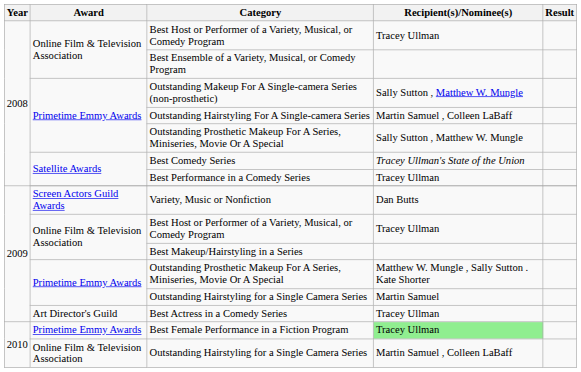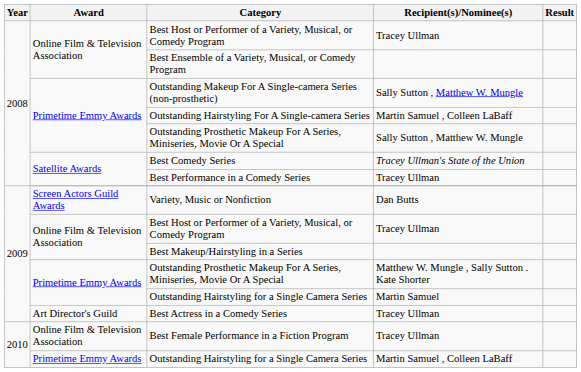 <table class="wikitable sortable">
 <tr>
 <th>Year</th>
 <th>Award</th>
 <th>Category</th>
 <th>Recipient(s)/Nominee(s)</th>
 <th>Result</th>
 </tr>
 <tr>
 <td rowspan=7>2008</td>
 <td rowspan=2>Online Film & Television Association</td>
 <td>Best Host or Performer of a Variety, Musical, or Comedy Program</td>
 <td>Tracey Ullman</td>
 <td></td>
 </tr>
 <tr>
 <td>Best Ensemble of a Variety, Musical, or Comedy Program</td>
 <td></td>
 <td></td>
 </tr>
 <tr>
 <td rowspan=3><a href='#'>Primetime Emmy Awards</a></td>
 <td>Outstanding Makeup For A Single-camera Series (non-prosthetic)</td>
 <td>Sally Sutton , <a href='#'>Matthew W. Mungle</a> </td>
 <td></td>
 </tr>
 <tr>
 <td>Outstanding Hairstyling For A Single-camera Series</td>
 <td>Martin Samuel , Colleen LaBaff </td>
 <td></td>
 </tr>
 <tr>
 <td>Outstanding Prosthetic Makeup For A Series, Miniseries, Movie Or A Special</td>
 <td>Sally Sutton , Matthew W. Mungle </td>
 <td></td>
 </tr>
 <tr>
 <td rowspan=2><a href='#'>Satellite Awards</a></td>
 <td>Best Comedy Series</td>
 <td><em>Tracey Ullman's State of the Union</em></td>
 <td></td>
 </tr>
 <tr>
 <td>Best Performance in a Comedy Series</td>
 <td>Tracey Ullman</td>
 <td></td>
 </tr>
 <tr>
 <td rowspan=7>2009</td>
 </tr>
 <tr>
 <td><a href='#'>Screen Actors Guild Awards</a></td>
 <td>Variety, Music or Nonfiction</td>
 <td>Dan Butts</td>
 <td></td>
 </tr>
 <tr>
 <td rowspan=2>Online Film & Television Association</td>
 <td>Best Host or Performer of a Variety, Musical, or Comedy Program</td>
 <td>Tracey Ullman</td>
 <td></td>
 </tr>
 <tr>
 <td>Best Makeup/Hairstyling in a Series</td>
 <td></td>
 <td></td>
 </tr>
 <tr>
 <td rowspan=2><a href='#'>Primetime Emmy Awards</a></td>
 <td>Outstanding Prosthetic Makeup For A Series, Miniseries, Movie Or A Special</td>
 <td>Matthew W. Mungle , Sally Sutton . Kate Shorter </td>
 <td></td>
 </tr>
 <tr>
 <td>Outstanding Hairstyling for a Single Camera Series</td>
 <td>Martin Samuel </td>
 <td></td>
 </tr>
 <tr>
 <td>Art Director's Guild</td>
 <td>Best Actress in a Comedy Series</td>
 <td>Tracey Ullman</td>
 <td></td>
 </tr>
 <tr>
 <td rowspan=2>2010</td>
-<td><a href='#'>Primetime Emmy Awards</a></td>
+<td>Online Film & Television Association</td>
 <td>Best Female Performance in a Fiction Program</td>
-<td style="background: lightgreen;">Tracey Ullman</td>
+<td>Tracey Ullman</td>
 <td></td>
 </tr>
 <tr>
-<td>Online Film & Television Association</td>
+<td><a href='#'>Primetime Emmy Awards</a></td>
 <td>Outstanding Hairstyling for a Single Camera Series</td>
 <td>Martin Samuel , Colleen LaBaff </td>
 <td></td>
 </tr>
 </table>
